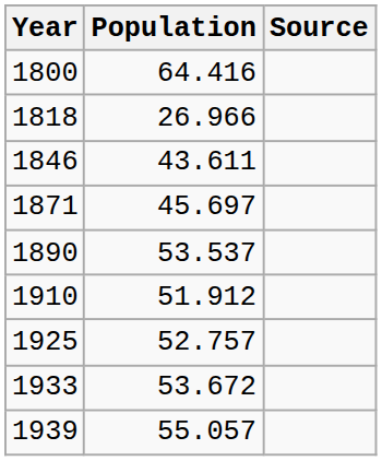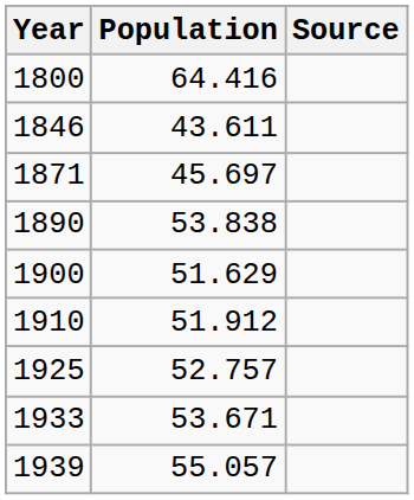 <table class="wikitable">
 <tr>
 <th>Year</th>
 <th>Population</th>
 <th>Source</th>
 </tr>
 <tr>
 <td>1800</td>
 <td align="right">64.416</td>
-<td></td>
-</tr>
-<tr>
-<td>1818</td>
-<td align="right">26.966</td>
 <td></td>
 </tr>
 <tr>
 <td>1846</td>
 <td align="right">43.611</td>
 <td></td>
 </tr>
 <tr>
 <td>1871</td>
 <td align="right">45.697</td>
 <td></td>
 </tr>
 <tr>
 <td>1890</td>
-<td align="right">53.537</td>
+<td align="right">53.838</td>
+<td></td>
+</tr>
+<tr>
+<td>1900</td>
+<td align="right">51.629</td>
 <td></td>
 </tr>
 <tr>
 <td>1910</td>
 <td align="right">51.912</td>
 <td></td>
 </tr>
 <tr>
 <td>1925</td>
 <td align="right">52.757</td>
 <td></td>
 </tr>
 <tr>
 <td>1933</td>
-<td align="right">53.672</td>
+<td align="right">53.671</td>
 <td></td>
 </tr>
 <tr>
 <td>1939</td>
 <td align="right">55.057</td>
 <td></td>
 </tr>
 </table>
